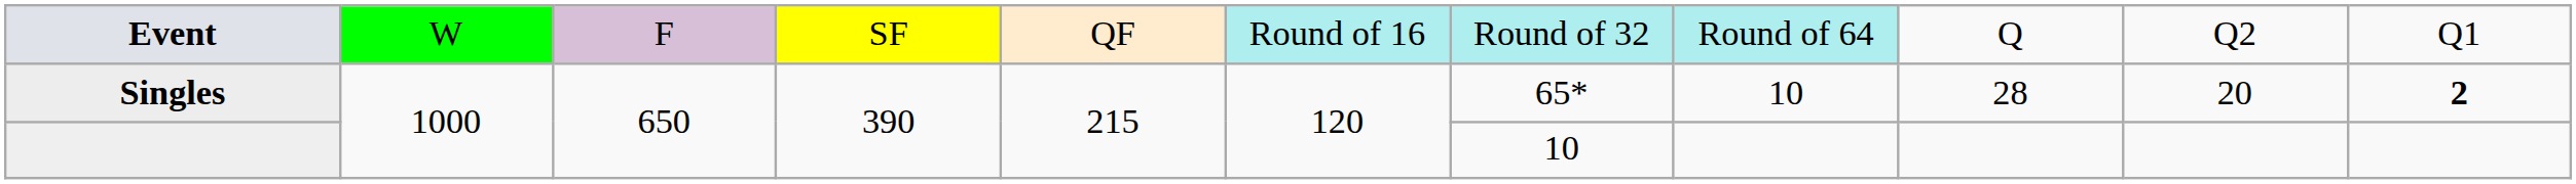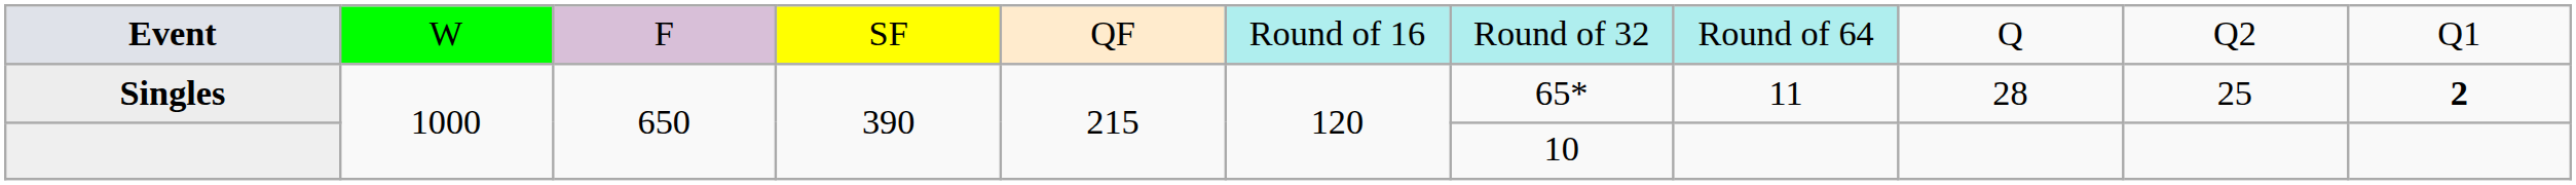 <table class=wikitable style=font-size:90%;text-align:center>
 <tr>
 <td style="width:130px; background:#dfe2e9;"><strong>Event</strong></td>
 <td style="width:80px; background:lime;">W</td>
 <td style="width:85px; background:thistle;">F</td>
 <td style="width:85px; background:#ff0;">SF</td>
 <td style="width:85px; background:#ffebcd;">QF</td>
 <td style="width:85px; background:#afeeee;">Round of 16</td>
 <td style="width:85px; background:#afeeee;">Round of 32</td>
 <td style="width:85px; background:#afeeee;">Round of 64</td>
 <td style="width:85px;">Q</td>
 <td style="width:85px;">Q2</td>
 <td style="width:85px;">Q1</td>
 </tr>
 <tr>
 <th style="background:#ededed;">Singles</th>
 <td rowspan=2>1000</td>
 <td rowspan=2>650</td>
 <td rowspan=2>390</td>
 <td rowspan=2>215</td>
 <td rowspan=2>120</td>
 <td>65*</td>
-<td>10</td>
+<td>11</td>
 <td>28</td>
-<td>20</td>
+<td>25</td>
 <td><strong>2</strong></td>
 </tr>
 <tr>
 <th style="background:#efefef;"></th>
 <td>10</td>
 <td></td>
 <td></td>
 <td></td>
 <td></td>
 </tr>
 </table>
